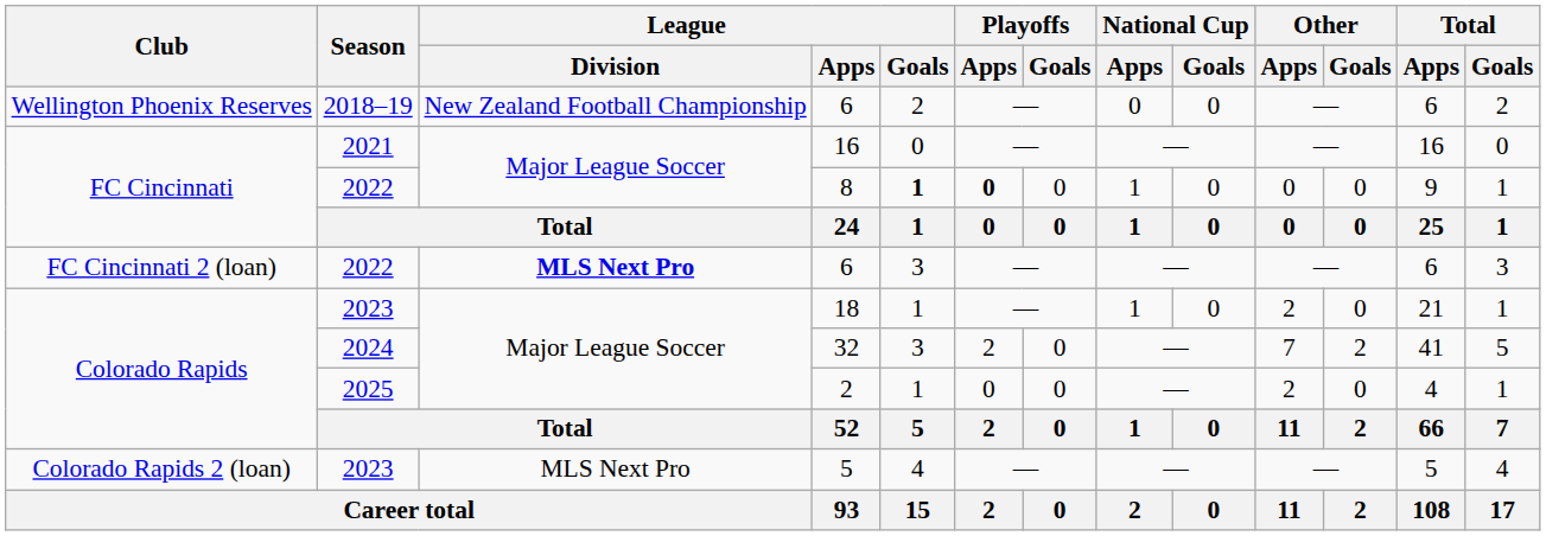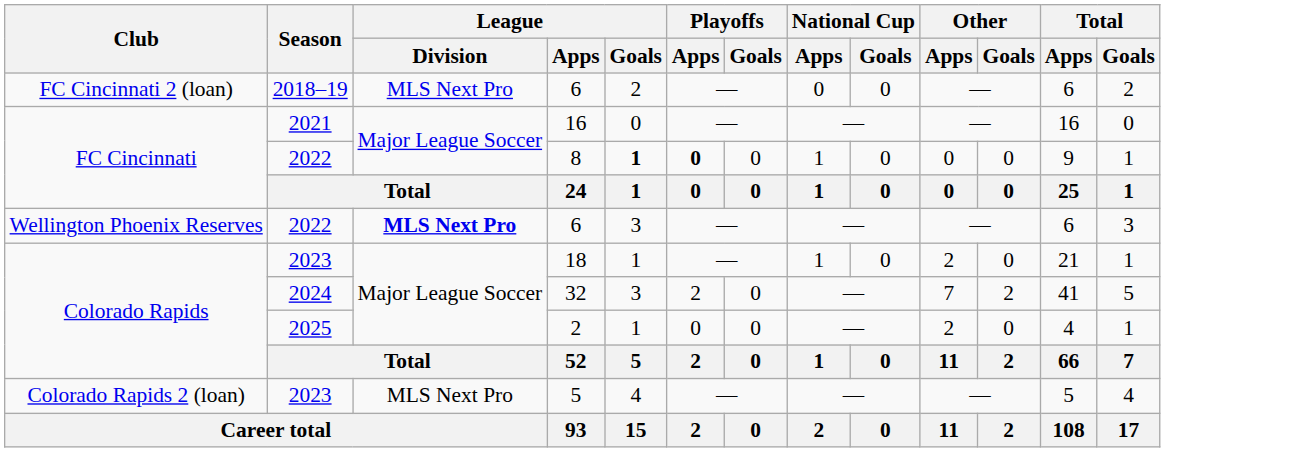 <table class=wikitable style=text-align:center>
 <tr>
 <th rowspan="2">Club</th>
 <th rowspan="2">Season</th>
 <th colspan="3">League</th>
 <th colspan="2">Playoffs</th>
 <th colspan="2">National Cup</th>
 <th colspan="2">Other</th>
 <th colspan="2">Total</th>
 </tr>
 <tr>
 <th>Division</th>
 <th>Apps</th>
 <th>Goals</th>
 <th>Apps</th>
 <th>Goals</th>
 <th>Apps</th>
 <th>Goals</th>
 <th>Apps</th>
 <th>Goals</th>
 <th>Apps</th>
 <th>Goals</th>
 </tr>
 <tr>
-<td><a href='#'>Wellington Phoenix Reserves</a></td>
+<td><a href='#'>FC Cincinnati 2</a> (loan)</td>
 <td><a href='#'>2018–19</a></td>
-<td><a href='#'>New Zealand Football Championship</a></td>
+<td><a href='#'>MLS Next Pro</a></td>
 <td>6</td>
 <td>2</td>
 <td colspan="2">—</td>
 <td>0</td>
 <td>0</td>
 <td colspan="2">—</td>
 <td>6</td>
 <td>2</td>
 </tr>
 <tr>
 <td rowspan=3><a href='#'>FC Cincinnati</a></td>
 <td><a href='#'>2021</a></td>
 <td rowspan=2><a href='#'>Major League Soccer</a></td>
 <td>16</td>
 <td>0</td>
 <td colspan="2">—</td>
 <td colspan="2">—</td>
 <td colspan="2">—</td>
 <td>16</td>
 <td>0</td>
 </tr>
 <tr>
 <td><a href='#'>2022</a></td>
 <td>8</td>
 <td><strong>1</strong></td>
 <td><strong>0</strong></td>
 <td>0</td>
 <td>1</td>
 <td>0</td>
 <td>0</td>
 <td>0</td>
 <td>9</td>
 <td>1</td>
 </tr>
 <tr>
 <th colspan=2>Total</th>
 <th>24</th>
 <th>1</th>
 <th>0</th>
 <th>0</th>
 <th>1</th>
 <th>0</th>
 <th>0</th>
 <th>0</th>
 <th>25</th>
 <th>1</th>
 </tr>
 <tr>
-<td><a href='#'>FC Cincinnati 2</a> (loan)</td>
+<td><a href='#'>Wellington Phoenix Reserves</a></td>
 <td><a href='#'>2022</a></td>
 <td><strong><a href='#'>MLS Next Pro</a></strong></td>
 <td>6</td>
 <td>3</td>
 <td colspan="2">—</td>
 <td colspan="2">—</td>
 <td colspan="2">—</td>
 <td>6</td>
 <td>3</td>
 </tr>
 <tr>
 <td rowspan=4><a href='#'>Colorado Rapids</a></td>
 <td><a href='#'>2023</a></td>
 <td rowspan=3>Major League Soccer</td>
 <td>18</td>
 <td>1</td>
 <td colspan="2">—</td>
 <td>1</td>
 <td>0</td>
 <td>2</td>
 <td>0</td>
 <td>21</td>
 <td>1</td>
 </tr>
 <tr>
 <td><a href='#'>2024</a></td>
 <td>32</td>
 <td>3</td>
 <td>2</td>
 <td>0</td>
 <td colspan="2">—</td>
 <td>7</td>
 <td>2</td>
 <td>41</td>
 <td>5</td>
 </tr>
 <tr>
 <td><a href='#'>2025</a></td>
 <td>2</td>
 <td>1</td>
 <td>0</td>
 <td>0</td>
 <td colspan="2">—</td>
 <td>2</td>
 <td>0</td>
 <td>4</td>
 <td>1</td>
 </tr>
 <tr>
 <th colspan=2>Total</th>
 <th>52</th>
 <th>5</th>
 <th>2</th>
 <th>0</th>
 <th>1</th>
 <th>0</th>
 <th>11</th>
 <th>2</th>
 <th>66</th>
 <th>7</th>
 </tr>
 <tr>
 <td><a href='#'>Colorado Rapids 2</a> (loan)</td>
 <td><a href='#'>2023</a></td>
 <td>MLS Next Pro</td>
 <td>5</td>
 <td>4</td>
 <td colspan="2">—</td>
 <td colspan="2">—</td>
 <td colspan="2">—</td>
 <td>5</td>
 <td>4</td>
 </tr>
 <tr>
 <th colspan="3">Career total</th>
 <th>93</th>
 <th>15</th>
 <th>2</th>
 <th>0</th>
 <th>2</th>
 <th>0</th>
 <th>11</th>
 <th>2</th>
 <th>108</th>
 <th>17</th>
 </tr>
 </table>
